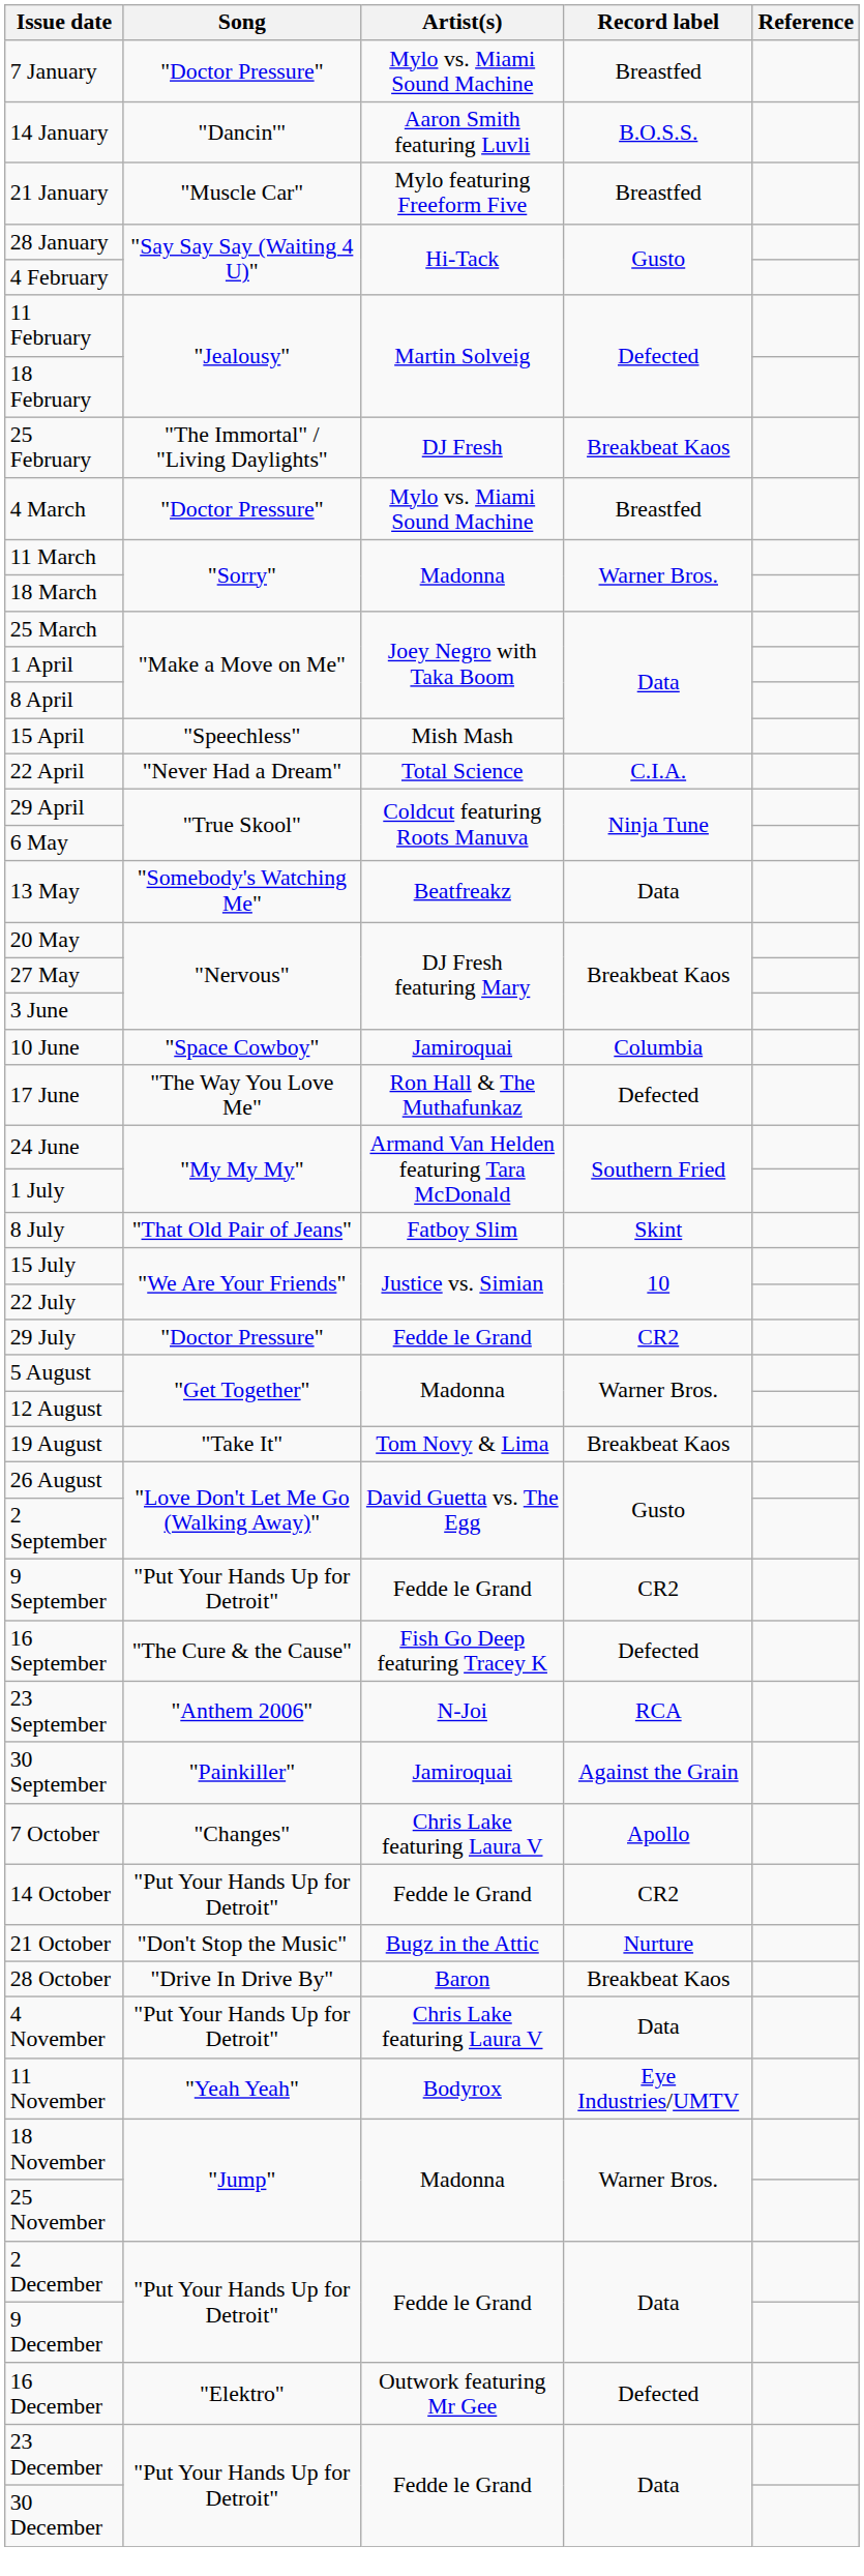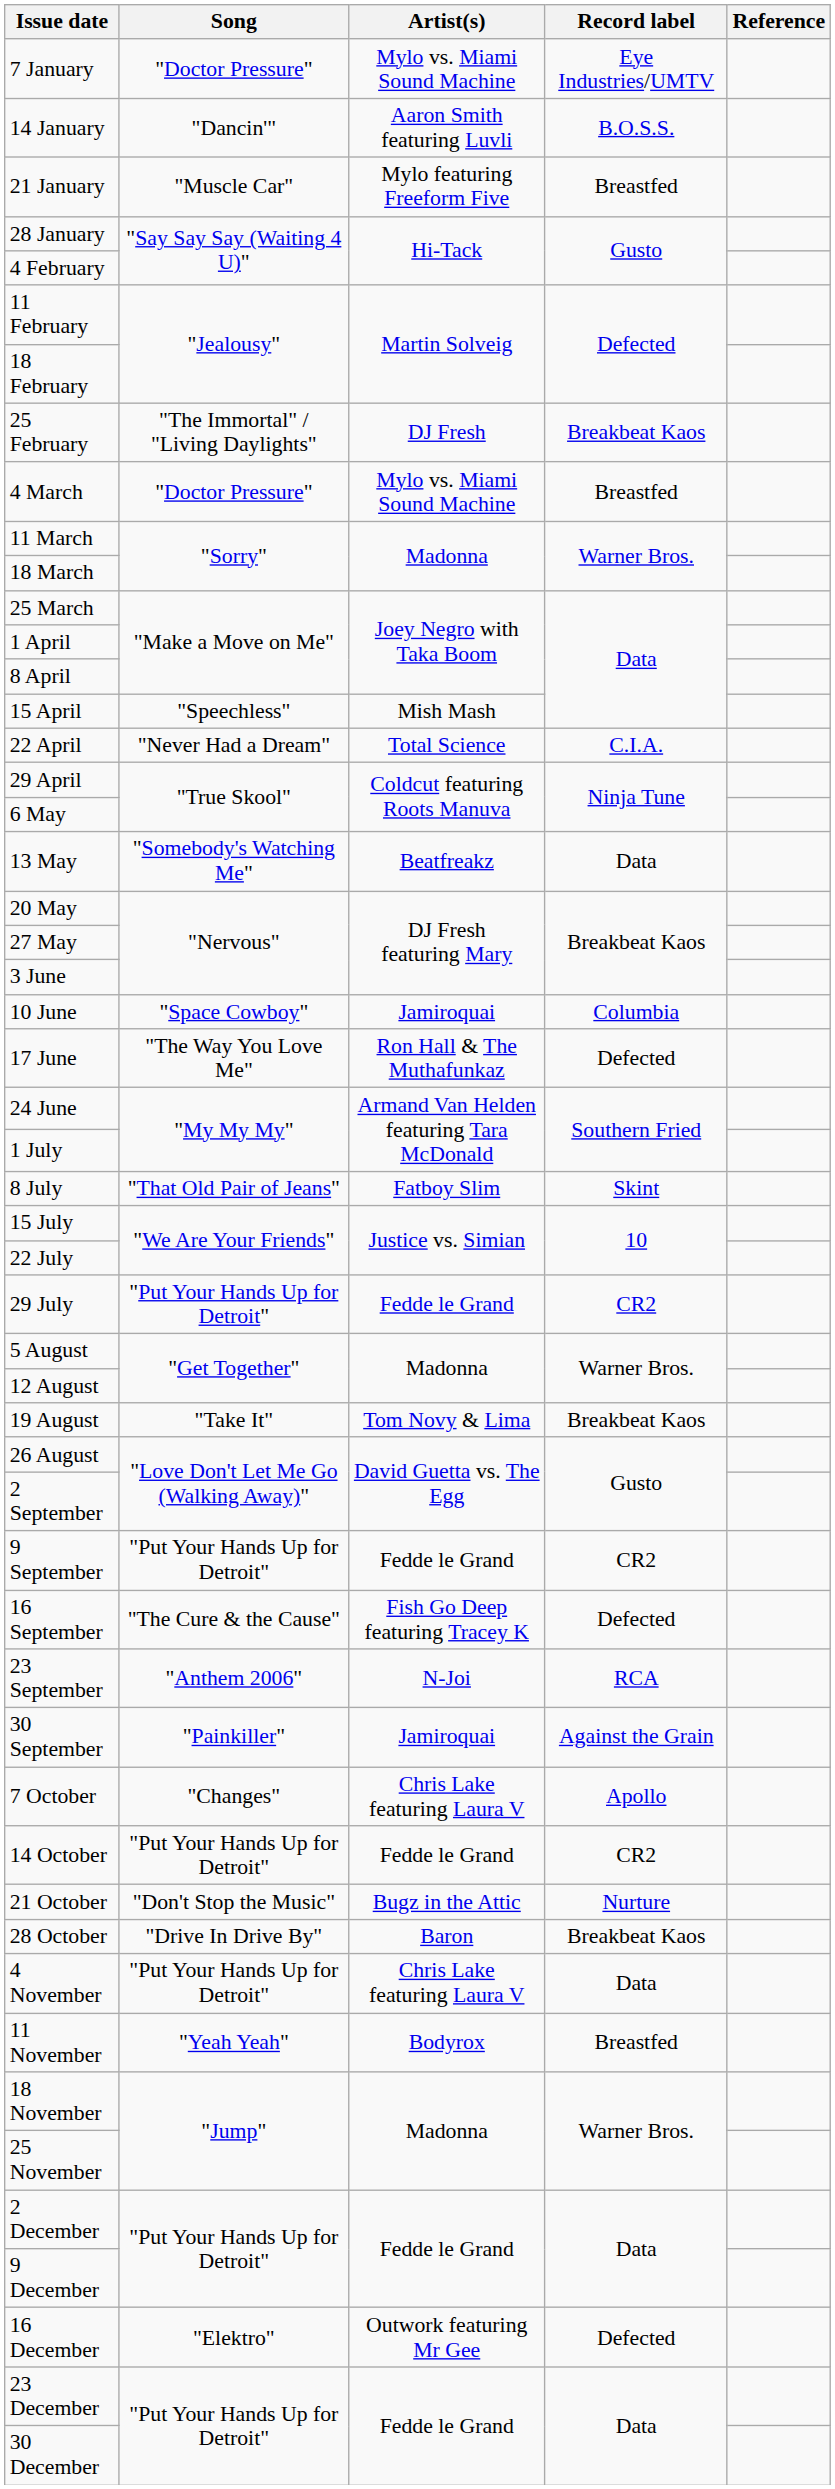 <table class="wikitable">
 <tr>
 <th style="text-align:center;">Issue date</th>
 <th style="text-align:center;">Song</th>
 <th style="text-align:center;">Artist(s)</th>
 <th style="text-align:center;">Record label</th>
 <th style="text-align:center;">Reference</th>
 </tr>
 <tr>
 <td>7 January</td>
 <td style="text-align:center;">"<a href='#'>Doctor Pressure</a>"</td>
 <td style="text-align:center;"><a href='#'>Mylo</a> vs. <a href='#'>Miami Sound Machine</a></td>
-<td style="text-align:center;">Breastfed</td>
+<td style="text-align:center;"><a href='#'>Eye Industries</a>/<a href='#'>UMTV</a></td>
 <td style="text-align:center;"></td>
 </tr>
 <tr>
 <td>14 January</td>
 <td style="text-align:center;">"Dancin'"</td>
 <td style="text-align:center;"><a href='#'>Aaron Smith</a><br>featuring <a href='#'>Luvli</a></td>
 <td style="text-align:center;"><a href='#'>B.O.S.S.</a></td>
 <td style="text-align:center;"></td>
 </tr>
 <tr>
 <td>21 January</td>
 <td style="text-align:center;">"Muscle Car"</td>
 <td style="text-align:center;">Mylo featuring<br><a href='#'>Freeform Five</a></td>
 <td style="text-align:center;">Breastfed</td>
 <td style="text-align:center;"></td>
 </tr>
 <tr>
 <td>28 January</td>
 <td style="text-align:center;" rowspan="2">"<a href='#'>Say Say Say (Waiting 4 U)</a>"</td>
 <td style="text-align:center;" rowspan="2"><a href='#'>Hi-Tack</a></td>
 <td style="text-align:center;" rowspan="2"><a href='#'>Gusto</a></td>
 <td style="text-align:center;"></td>
 </tr>
 <tr>
 <td>4 February</td>
 <td style="text-align:center;"></td>
 </tr>
 <tr>
 <td>11 February</td>
 <td style="text-align:center;" rowspan="2">"<a href='#'>Jealousy</a>"</td>
 <td style="text-align:center;" rowspan="2"><a href='#'>Martin Solveig</a></td>
 <td style="text-align:center;" rowspan="2"><a href='#'>Defected</a></td>
 <td style="text-align:center;"></td>
 </tr>
 <tr>
 <td>18 February</td>
 <td style="text-align:center;"></td>
 </tr>
 <tr>
 <td>25 February</td>
 <td style="text-align:center;">"The Immortal" / "Living Daylights"</td>
 <td style="text-align:center;"><a href='#'>DJ Fresh</a></td>
 <td style="text-align:center;"><a href='#'>Breakbeat Kaos</a></td>
 <td style="text-align:center;"></td>
 </tr>
 <tr>
 <td>4 March</td>
 <td style="text-align:center;">"<a href='#'>Doctor Pressure</a>"</td>
 <td style="text-align:center;"><a href='#'>Mylo</a> vs. <a href='#'>Miami Sound Machine</a></td>
 <td style="text-align:center;">Breastfed</td>
 <td style="text-align:center;"></td>
 </tr>
 <tr>
 <td>11 March</td>
 <td style="text-align:center;" rowspan="2">"<a href='#'>Sorry</a>"</td>
 <td style="text-align:center;" rowspan="2"><a href='#'>Madonna</a></td>
 <td style="text-align:center;" rowspan="2"><a href='#'>Warner Bros.</a></td>
 <td style="text-align:center;"></td>
 </tr>
 <tr>
 <td>18 March</td>
 <td style="text-align:center;"></td>
 </tr>
 <tr>
 <td>25 March</td>
 <td style="text-align:center;" rowspan="3">"Make a Move on Me"</td>
 <td style="text-align:center;" rowspan="3"><a href='#'>Joey Negro</a> with <a href='#'>Taka Boom</a></td>
 <td style="text-align:center;" rowspan="4"><a href='#'>Data</a></td>
 <td style="text-align:center;"></td>
 </tr>
 <tr>
 <td>1 April</td>
 <td style="text-align:center;"></td>
 </tr>
 <tr>
 <td>8 April</td>
 <td style="text-align:center;"></td>
 </tr>
 <tr>
 <td>15 April</td>
 <td style="text-align:center;">"Speechless"</td>
 <td style="text-align:center;">Mish Mash</td>
 <td style="text-align:center;"></td>
 </tr>
 <tr>
 <td>22 April</td>
 <td style="text-align:center;">"Never Had a Dream"</td>
 <td style="text-align:center;"><a href='#'>Total Science</a></td>
 <td style="text-align:center;"><a href='#'>C.I.A.</a></td>
 <td style="text-align:center;"></td>
 </tr>
 <tr>
 <td>29 April</td>
 <td style="text-align:center;" rowspan="2">"True Skool"</td>
 <td style="text-align:center;" rowspan="2"><a href='#'>Coldcut</a> featuring<br><a href='#'>Roots Manuva</a></td>
 <td style="text-align:center;" rowspan="2"><a href='#'>Ninja Tune</a></td>
 <td style="text-align:center;"></td>
 </tr>
 <tr>
 <td>6 May</td>
 <td style="text-align:center;"></td>
 </tr>
 <tr>
 <td>13 May</td>
 <td style="text-align:center;">"<a href='#'>Somebody's Watching Me</a>"</td>
 <td style="text-align:center;"><a href='#'>Beatfreakz</a></td>
 <td style="text-align:center;">Data</td>
 <td style="text-align:center;"></td>
 </tr>
 <tr>
 <td>20 May</td>
 <td style="text-align:center;" rowspan="3">"Nervous"</td>
 <td style="text-align:center;" rowspan="3">DJ Fresh<br>featuring <a href='#'>Mary</a></td>
 <td style="text-align:center;" rowspan="3">Breakbeat Kaos</td>
 <td style="text-align:center;"></td>
 </tr>
 <tr>
 <td>27 May</td>
 <td style="text-align:center;"></td>
 </tr>
 <tr>
 <td>3 June</td>
 <td style="text-align:center;"></td>
 </tr>
 <tr>
 <td>10 June</td>
 <td style="text-align:center;">"<a href='#'>Space Cowboy</a>"</td>
 <td style="text-align:center;"><a href='#'>Jamiroquai</a></td>
 <td style="text-align:center;"><a href='#'>Columbia</a></td>
 <td style="text-align:center;"></td>
 </tr>
 <tr>
 <td>17 June</td>
 <td style="text-align:center;">"The Way You Love Me"</td>
 <td style="text-align:center;"><a href='#'>Ron Hall</a> & <a href='#'>The Muthafunkaz</a></td>
 <td style="text-align:center;">Defected</td>
 <td style="text-align:center;"></td>
 </tr>
 <tr>
 <td>24 June</td>
 <td style="text-align:center;" rowspan="2">"<a href='#'>My My My</a>"</td>
 <td style="text-align:center;" rowspan="2"><a href='#'>Armand Van Helden</a><br>featuring <a href='#'>Tara McDonald</a></td>
 <td style="text-align:center;" rowspan="2"><a href='#'>Southern Fried</a></td>
 <td style="text-align:center;"></td>
 </tr>
 <tr>
 <td>1 July</td>
 <td style="text-align:center;"></td>
 </tr>
 <tr>
 <td>8 July</td>
 <td style="text-align:center;">"<a href='#'>That Old Pair of Jeans</a>"</td>
 <td style="text-align:center;"><a href='#'>Fatboy Slim</a></td>
 <td style="text-align:center;"><a href='#'>Skint</a></td>
 <td style="text-align:center;"></td>
 </tr>
 <tr>
 <td>15 July</td>
 <td style="text-align:center;" rowspan="2">"<a href='#'>We Are Your Friends</a>"</td>
 <td style="text-align:center;" rowspan="2"><a href='#'>Justice</a> vs. <a href='#'>Simian</a></td>
 <td style="text-align:center;" rowspan="2"><a href='#'>10</a></td>
 <td style="text-align:center;"></td>
 </tr>
 <tr>
 <td>22 July</td>
 <td style="text-align:center;"></td>
 </tr>
 <tr>
 <td>29 July</td>
-<td style="text-align:center;">"<a href='#'>Doctor Pressure</a>"</td>
+<td style="text-align:center;">"<a href='#'>Put Your Hands Up for Detroit</a>"</td>
 <td style="text-align:center;"><a href='#'>Fedde le Grand</a></td>
 <td style="text-align:center;"><a href='#'>CR2</a></td>
 <td style="text-align:center;"></td>
 </tr>
 <tr>
 <td>5 August</td>
 <td style="text-align:center;" rowspan="2">"<a href='#'>Get Together</a>"</td>
 <td style="text-align:center;" rowspan="2">Madonna</td>
 <td style="text-align:center;" rowspan="2">Warner Bros.</td>
 <td style="text-align:center;"></td>
 </tr>
 <tr>
 <td>12 August</td>
 <td style="text-align:center;"></td>
 </tr>
 <tr>
 <td>19 August</td>
 <td style="text-align:center;">"Take It"</td>
 <td style="text-align:center;"><a href='#'>Tom Novy</a> & <a href='#'>Lima</a></td>
 <td style="text-align:center;">Breakbeat Kaos</td>
 <td style="text-align:center;"></td>
 </tr>
 <tr>
 <td>26 August</td>
 <td style="text-align:center;" rowspan="2">"<a href='#'>Love Don't Let Me Go (Walking Away)</a>"</td>
 <td style="text-align:center;" rowspan="2"><a href='#'>David Guetta</a> vs. <a href='#'>The Egg</a></td>
 <td style="text-align:center;" rowspan="2">Gusto</td>
 <td style="text-align:center;"></td>
 </tr>
 <tr>
 <td>2 September</td>
 <td style="text-align:center;"></td>
 </tr>
 <tr>
 <td>9 September</td>
 <td style="text-align:center;">"Put Your Hands Up for Detroit"</td>
 <td style="text-align:center;">Fedde le Grand</td>
 <td style="text-align:center;">CR2</td>
 <td style="text-align:center;"></td>
 </tr>
 <tr>
 <td>16 September</td>
 <td style="text-align:center;">"The Cure & the Cause"</td>
 <td style="text-align:center;"><a href='#'>Fish Go Deep</a><br>featuring <a href='#'>Tracey K</a></td>
 <td style="text-align:center;">Defected</td>
 <td style="text-align:center;"></td>
 </tr>
 <tr>
 <td>23 September</td>
 <td style="text-align:center;">"<a href='#'>Anthem 2006</a>"</td>
 <td style="text-align:center;"><a href='#'>N-Joi</a></td>
 <td style="text-align:center;"><a href='#'>RCA</a></td>
 <td style="text-align:center;"></td>
 </tr>
 <tr>
 <td>30 September</td>
 <td style="text-align:center;">"<a href='#'>Painkiller</a>"</td>
 <td style="text-align:center;"><a href='#'>Jamiroquai</a></td>
 <td style="text-align:center;"><a href='#'>Against the Grain</a></td>
 <td style="text-align:center;"></td>
 </tr>
 <tr>
 <td>7 October</td>
 <td style="text-align:center;">"Changes"</td>
 <td style="text-align:center;"><a href='#'>Chris Lake</a><br>featuring <a href='#'>Laura V</a></td>
 <td style="text-align:center;"><a href='#'>Apollo</a></td>
 <td style="text-align:center;"></td>
 </tr>
 <tr>
 <td>14 October</td>
 <td style="text-align:center;">"Put Your Hands Up for Detroit"</td>
 <td style="text-align:center;">Fedde le Grand</td>
 <td style="text-align:center;">CR2</td>
 <td style="text-align:center;"></td>
 </tr>
 <tr>
 <td>21 October</td>
 <td style="text-align:center;">"Don't Stop the Music"</td>
 <td style="text-align:center;"><a href='#'>Bugz in the Attic</a></td>
 <td style="text-align:center;"><a href='#'>Nurture</a></td>
 <td style="text-align:center;"></td>
 </tr>
 <tr>
 <td>28 October</td>
 <td style="text-align:center;">"Drive In Drive By"</td>
 <td style="text-align:center;"><a href='#'>Baron</a></td>
 <td style="text-align:center;">Breakbeat Kaos</td>
 <td style="text-align:center;"></td>
 </tr>
 <tr>
 <td>4 November</td>
 <td style="text-align:center;">"Put Your Hands Up for Detroit"</td>
 <td style="text-align:center;"><a href='#'>Chris Lake</a><br>featuring <a href='#'>Laura V</a></td>
 <td style="text-align:center;">Data</td>
 <td style="text-align:center;"></td>
 </tr>
 <tr>
 <td>11 November</td>
 <td style="text-align:center;">"<a href='#'>Yeah Yeah</a>"</td>
 <td style="text-align:center;"><a href='#'>Bodyrox</a></td>
-<td style="text-align:center;"><a href='#'>Eye Industries</a>/<a href='#'>UMTV</a></td>
+<td style="text-align:center;">Breastfed</td>
 <td style="text-align:center;"></td>
 </tr>
 <tr>
 <td>18 November</td>
 <td style="text-align:center;" rowspan="2">"<a href='#'>Jump</a>"</td>
 <td style="text-align:center;" rowspan="2">Madonna</td>
 <td style="text-align:center;" rowspan="2">Warner Bros.</td>
 <td style="text-align:center;"></td>
 </tr>
 <tr>
 <td>25 November</td>
 <td style="text-align:center;"></td>
 </tr>
 <tr>
 <td>2 December</td>
 <td style="text-align:center;" rowspan="2">"Put Your Hands Up for Detroit"</td>
 <td style="text-align:center;" rowspan="2">Fedde le Grand</td>
 <td style="text-align:center;" rowspan="2">Data</td>
 <td style="text-align:center;"></td>
 </tr>
 <tr>
 <td>9 December</td>
 <td style="text-align:center;"></td>
 </tr>
 <tr>
 <td>16 December</td>
 <td style="text-align:center;">"Elektro"</td>
 <td style="text-align:center;">Outwork featuring <a href='#'>Mr Gee</a></td>
 <td style="text-align:center;">Defected</td>
 <td style="text-align:center;"></td>
 </tr>
 <tr>
 <td>23 December</td>
 <td style="text-align:center;" rowspan="3">"Put Your Hands Up for Detroit"</td>
 <td style="text-align:center;" rowspan="3">Fedde le Grand</td>
 <td style="text-align:center;" rowspan="3">Data</td>
 <td style="text-align:center;"></td>
 </tr>
 <tr>
 <td>30 December</td>
 <td style="text-align:center;"></td>
 </tr>
 </table>
